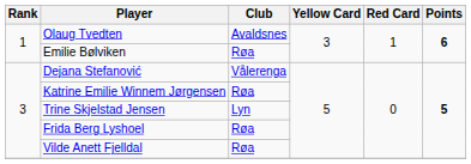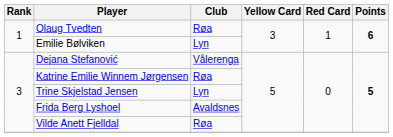 <table class="wikitable sortable" style="text-align:center">
 <tr>
 <th>Rank</th>
 <th>Player</th>
 <th>Club</th>
 <th>Yellow Card</th>
 <th>Red Card</th>
 <th>Points</th>
 </tr>
 <tr>
 <td rowspan=2>1</td>
 <td align="left"> <a href='#'>Olaug Tvedten</a></td>
-<td align="left"><a href='#'>Avaldsnes</a></td>
+<td align="left"><a href='#'>Røa</a></td>
 <td rowspan=2>3</td>
 <td rowspan=2>1</td>
 <td rowspan=2><strong>6</strong></td>
 </tr>
 <tr>
 <td align="left"> Emilie Bølviken</td>
-<td align="left"><a href='#'>Røa</a></td>
+<td align="left"><a href='#'>Lyn</a></td>
 </tr>
 <tr>
 <td rowspan=5>3</td>
 <td align="left"> <a href='#'>Dejana Stefanović</a></td>
 <td align="left"><a href='#'>Vålerenga</a></td>
 <td rowspan=5>5</td>
 <td rowspan=5>0</td>
 <td rowspan=5><strong>5</strong></td>
 </tr>
 <tr>
 <td align="left"> <a href='#'>Katrine Emilie Winnem Jørgensen</a></td>
 <td align="left"><a href='#'>Røa</a></td>
 </tr>
 <tr>
 <td align="left"> <a href='#'>Trine Skjelstad Jensen</a></td>
 <td align="left"><a href='#'>Lyn</a></td>
 </tr>
 <tr>
 <td align="left"> <a href='#'>Frida Berg Lyshoel</a></td>
-<td align="left"><a href='#'>Røa</a></td>
+<td align="left"><a href='#'>Avaldsnes</a></td>
 </tr>
 <tr>
 <td align="left"> <a href='#'>Vilde Anett Fjelldal</a></td>
 <td align="left"><a href='#'>Røa</a></td>
 </tr>
 <tr>
 </tr>
 </table>
